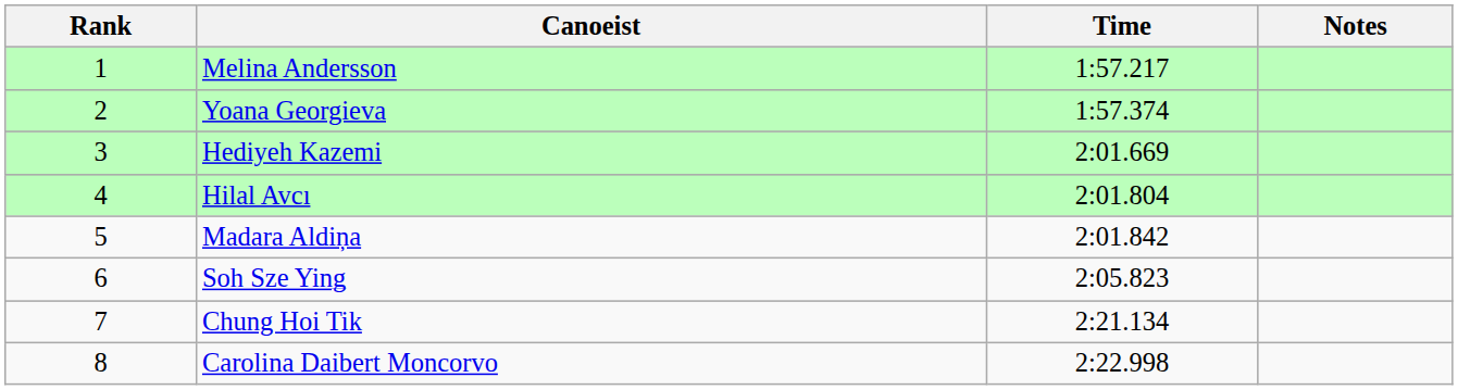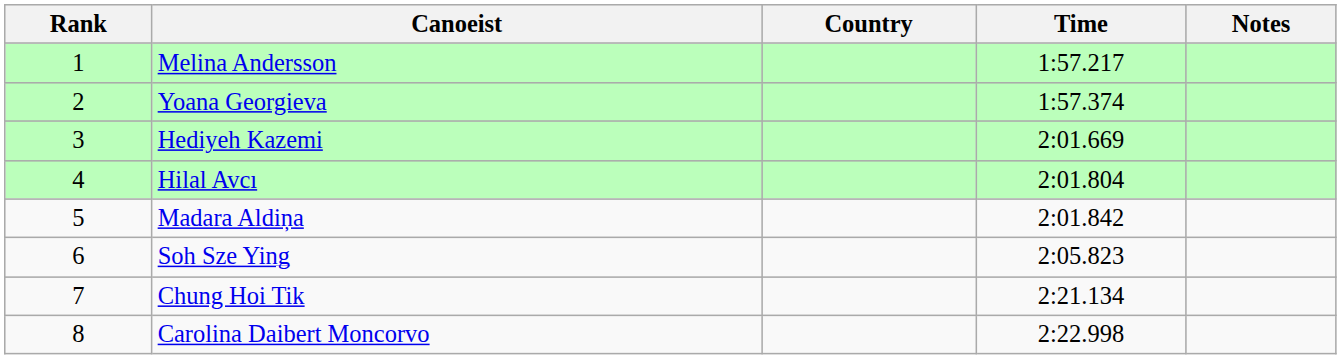 <table class="wikitable" style="text-align:center;width: 55%">
 <tr>
 <th>Rank</th>
 <th>Canoeist</th>
+<th>Country</th>
 <th>Time</th>
 <th>Notes</th>
 </tr>
 <tr bgcolor=bbffbb>
 <td>1</td>
 <td align="left"><a href='#'>Melina Andersson</a></td>
+<td align="left"></td>
 <td>1:57.217</td>
 <td></td>
 </tr>
 <tr bgcolor=bbffbb>
 <td>2</td>
 <td align="left"><a href='#'>Yoana Georgieva</a></td>
+<td align="left"></td>
 <td>1:57.374</td>
 <td></td>
 </tr>
 <tr bgcolor=bbffbb>
 <td>3</td>
 <td align="left"><a href='#'>Hediyeh Kazemi</a></td>
+<td align="left"></td>
 <td>2:01.669</td>
 <td></td>
 </tr>
 <tr bgcolor=bbffbb>
 <td>4</td>
 <td align="left"><a href='#'>Hilal Avcı</a></td>
+<td align="left"></td>
 <td>2:01.804</td>
 <td></td>
 </tr>
 <tr>
 <td>5</td>
 <td align="left"><a href='#'>Madara Aldiņa</a></td>
+<td align="left"></td>
 <td>2:01.842</td>
 <td></td>
 </tr>
 <tr>
 <td>6</td>
 <td align="left"><a href='#'>Soh Sze Ying</a></td>
+<td align="left"></td>
 <td>2:05.823</td>
 <td></td>
 </tr>
 <tr>
 <td>7</td>
 <td align="left"><a href='#'>Chung Hoi Tik</a></td>
+<td align="left"></td>
 <td>2:21.134</td>
 <td></td>
 </tr>
 <tr>
 <td>8</td>
 <td align="left"><a href='#'>Carolina Daibert Moncorvo</a></td>
+<td align="left"></td>
 <td>2:22.998</td>
 <td></td>
 </tr>
 </table>
